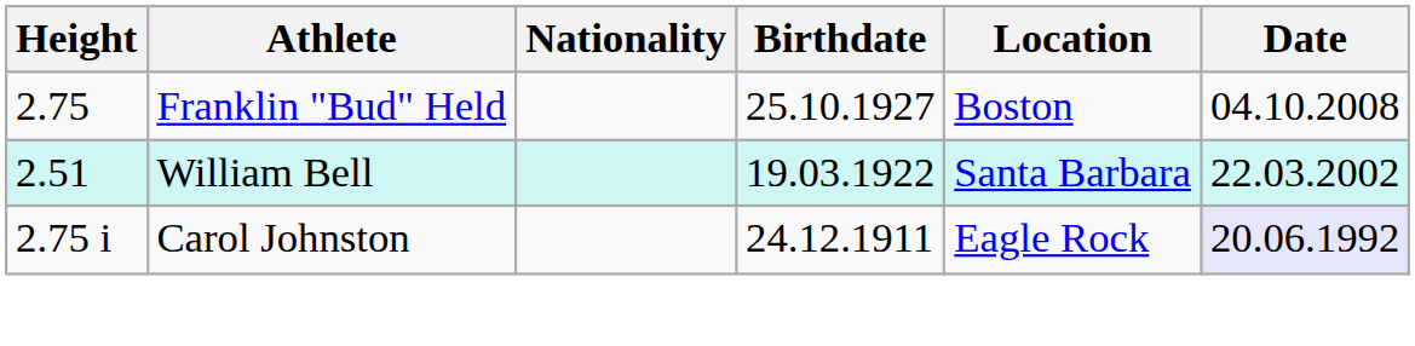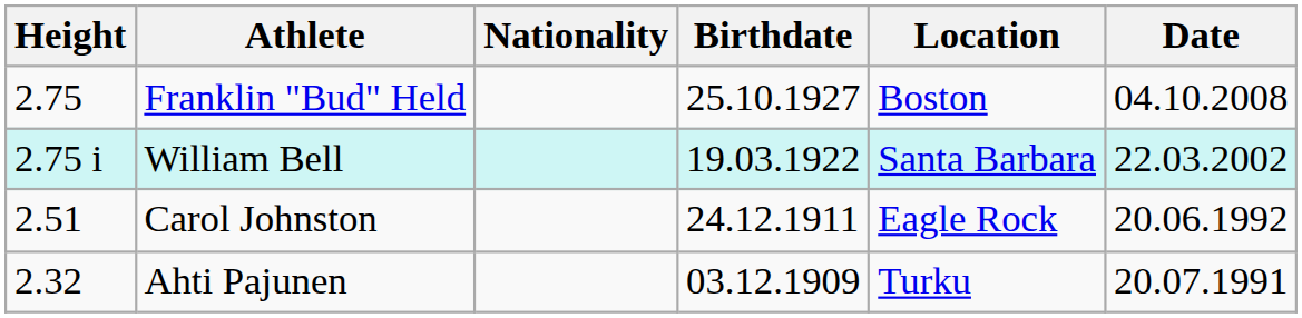 <table class="wikitable">
 <tr>
 <th>Height</th>
 <th>Athlete</th>
 <th>Nationality</th>
 <th>Birthdate</th>
 <th>Location</th>
 <th>Date</th>
 </tr>
 <tr>
 <td>2.75</td>
 <td><a href='#'>Franklin "Bud" Held</a></td>
 <td></td>
 <td>25.10.1927</td>
 <td><a href='#'>Boston</a></td>
 <td>04.10.2008</td>
 </tr>
 <tr bgcolor=#CEF6F5>
-<td>2.51</td>
+<td>2.75 i</td>
 <td>William Bell</td>
 <td></td>
 <td>19.03.1922</td>
 <td><a href='#'>Santa Barbara</a></td>
 <td>22.03.2002</td>
 </tr>
 <tr>
-<td>2.75 i</td>
+<td>2.51</td>
 <td>Carol Johnston</td>
 <td></td>
 <td>24.12.1911</td>
 <td><a href='#'>Eagle Rock</a></td>
-<td style="background: lavender;">20.06.1992</td>
+<td>20.06.1992</td>
+</tr>
+<tr>
+<td>2.32</td>
+<td>Ahti Pajunen  </td>
+<td></td>
+<td>03.12.1909</td>
+<td><a href='#'>Turku</a></td>
+<td>20.07.1991</td>
 </tr>
 </table>
